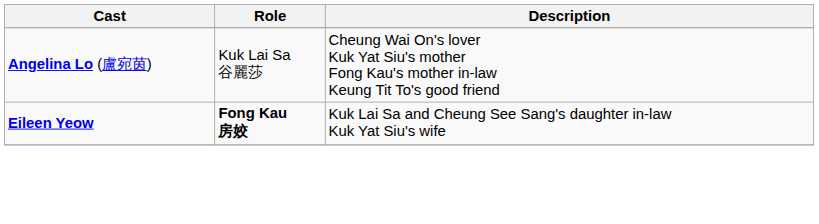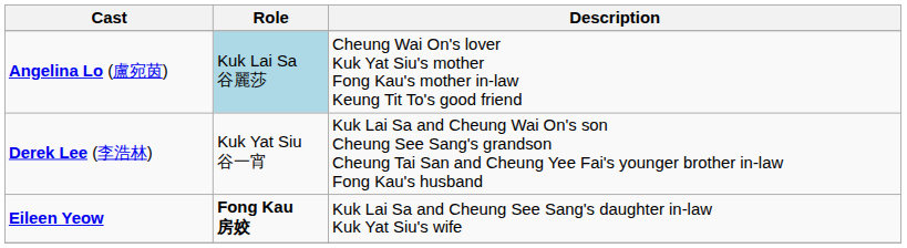 <table class="wikitable" width="55%">
 <tr>
 <th>Cast</th>
 <th>Role</th>
 <th>Description</th>
 </tr>
 <tr>
 </tr>
 <tr>
 <td><strong><a href='#'>Angelina Lo</a></strong> (<a href='#'>盧宛茵</a>)</td>
-<td>Kuk Lai Sa<br>谷麗莎</td>
+<td style="background: lightblue;">Kuk Lai Sa<br>谷麗莎</td>
 <td>Cheung Wai On's lover<br>Kuk Yat Siu's mother<br>Fong Kau's mother in-law<br>Keung Tit To's good friend</td>
+</tr>
+<tr>
+<td><strong><a href='#'>Derek Lee</a></strong> (<a href='#'>李浩林</a>)</td>
+<td>Kuk Yat Siu<br>谷一宵</td>
+<td>Kuk Lai Sa and Cheung Wai On's son<br>Cheung See Sang's grandson<br>Cheung Tai San and Cheung Yee Fai's younger brother in-law<br>Fong Kau's husband</td>
 </tr>
 <tr>
 <td><strong><a href='#'>Eileen Yeow</a></strong></td>
 <td><strong>Fong Kau<br>房姣</strong></td>
 <td>Kuk Lai Sa and Cheung See Sang's daughter in-law<br>Kuk Yat Siu's wife</td>
 </tr>
 <tr>
 </tr>
 </table>
